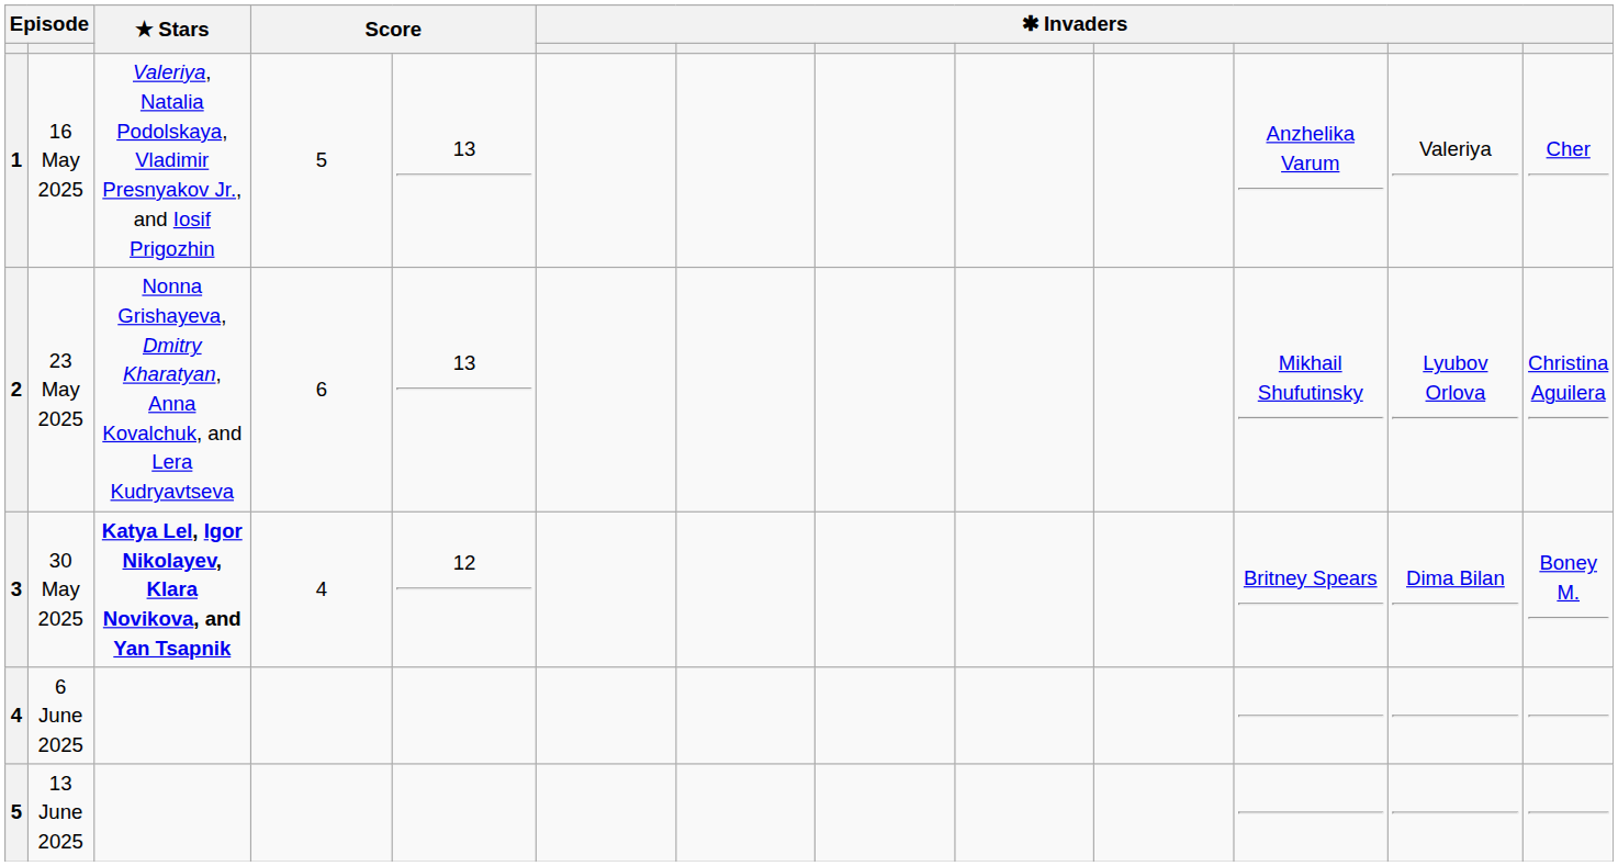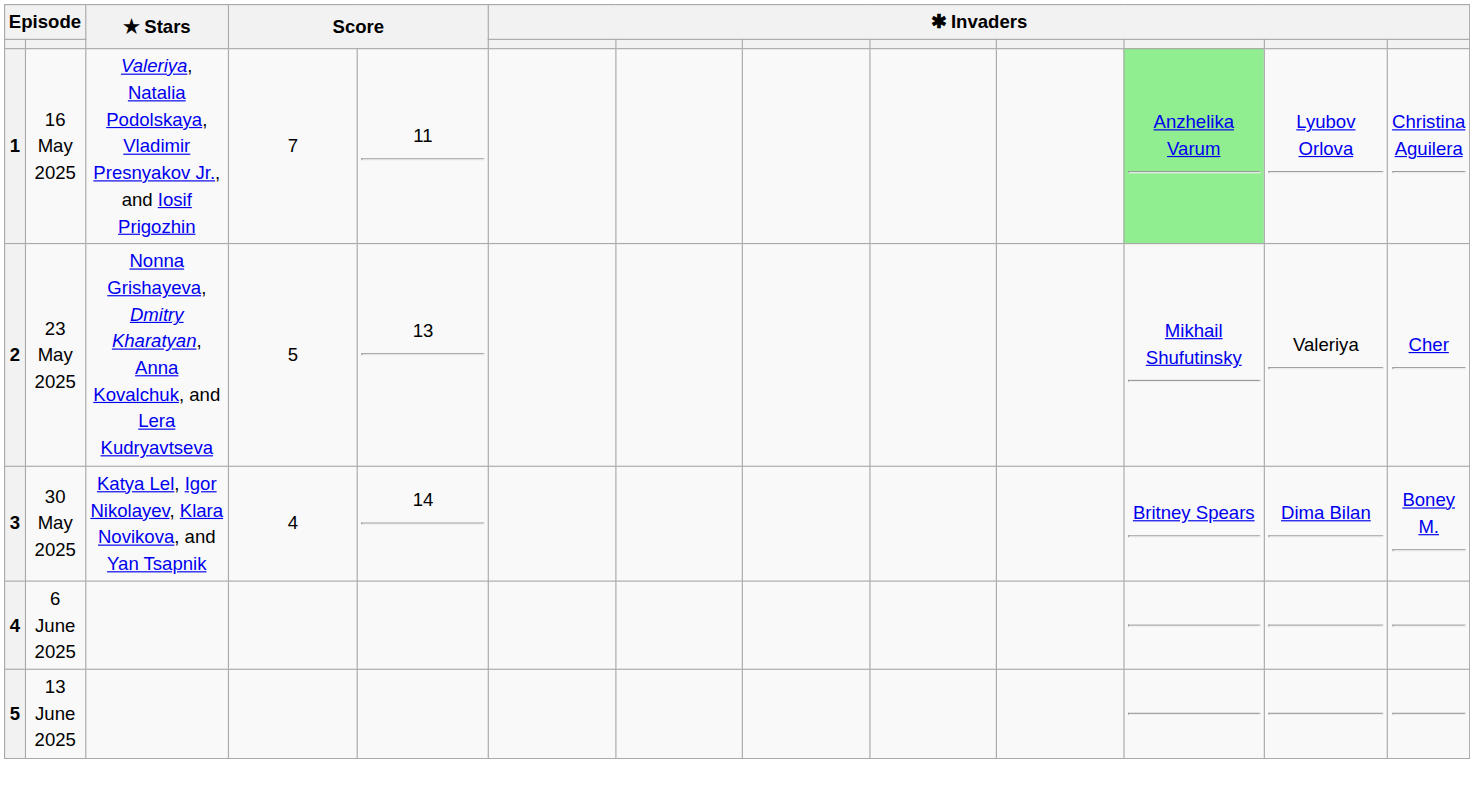 <table class="wikitable plainrowheaders mw-collapsible" style="text-align:center; line-height:23px; width:100%;">
 <tr>
 <th colspan=2 width=1%>Episode</th>
 <th rowspan=2 width=10%>★ Stars<br></th>
 <th colspan=2 rowspan=2>Score<br></th>
 <th colspan=8>✱ Invaders<br></th>
 </tr>
 <tr>
 <th></th>
 <th></th>
 <th width=10%></th>
 <th width=10%></th>
 <th width=10%></th>
 <th width=10%></th>
 <th width=10%></th>
 <th width=10%></th>
 <th width=10%></th>
 <th width=10%></th>
 </tr>
 <tr>
 <th>1</th>
 <td>16 May 2025</td>
 <td><em><a href='#'>Valeriya</a></em>, <a href='#'>Natalia Podolskaya</a>, <a href='#'>Vladimir Presnyakov Jr.</a>, and <a href='#'>Iosif Prigozhin</a></td>
-<td width=10%>5</td>
-<td width=10%>13<hr></td>
+<td width=10%>7</td>
+<td width=10%>11<hr></td>
 <td></td>
 <td></td>
 <td></td>
 <td></td>
 <td></td>
-<td><a href='#'>Anzhelika Varum</a><hr></td>
-<td>Valeriya<hr></td>
-<td><a href='#'>Cher</a><hr></td>
+<td style="background: lightgreen;"><a href='#'>Anzhelika Varum</a><hr></td>
+<td><a href='#'>Lyubov Orlova</a><hr></td>
+<td><a href='#'>Christina Aguilera</a><hr></td>
 </tr>
 <tr>
 <th>2</th>
 <td>23 May 2025</td>
 <td><a href='#'>Nonna Grishayeva</a>, <em><a href='#'>Dmitry Kharatyan</a></em>, <a href='#'>Anna Kovalchuk</a>, and <a href='#'>Lera Kudryavtseva</a></td>
-<td>6</td>
+<td>5</td>
 <td>13<hr><br></td>
 <td></td>
 <td></td>
 <td></td>
 <td></td>
 <td></td>
 <td><a href='#'>Mikhail Shufutinsky</a><hr></td>
-<td><a href='#'>Lyubov Orlova</a><hr></td>
-<td><a href='#'>Christina Aguilera</a><hr></td>
+<td>Valeriya<hr></td>
+<td><a href='#'>Cher</a><hr></td>
 </tr>
 <tr>
 <th>3</th>
 <td>30 May 2025</td>
-<td><strong><a href='#'>Katya Lel</a>, <a href='#'>Igor Nikolayev</a>, <a href='#'>Klara Novikova</a>, and <a href='#'>Yan Tsapnik</a></strong></td>
+<td><a href='#'>Katya Lel</a>, <a href='#'>Igor Nikolayev</a>, <a href='#'>Klara Novikova</a>, and <a href='#'>Yan Tsapnik</a></td>
 <td>4</td>
-<td>12<hr><br></td>
+<td>14<hr><br></td>
 <td></td>
 <td></td>
 <td></td>
 <td></td>
 <td></td>
 <td><a href='#'>Britney Spears</a><hr></td>
 <td><a href='#'>Dima Bilan</a><hr></td>
 <td><a href='#'>Boney M.</a><hr></td>
 </tr>
 <tr>
 <th>4</th>
 <td>6 June 2025</td>
 <td></td>
 <td></td>
 <td></td>
 <td></td>
 <td></td>
 <td></td>
 <td></td>
 <td></td>
 <td><hr></td>
 <td><hr></td>
 <td><hr></td>
 </tr>
 <tr>
 <th>5</th>
 <td>13 June 2025</td>
 <td></td>
 <td></td>
 <td></td>
 <td></td>
 <td></td>
 <td></td>
 <td></td>
 <td></td>
 <td><hr></td>
 <td><hr></td>
 <td><hr></td>
 </tr>
 </table>
